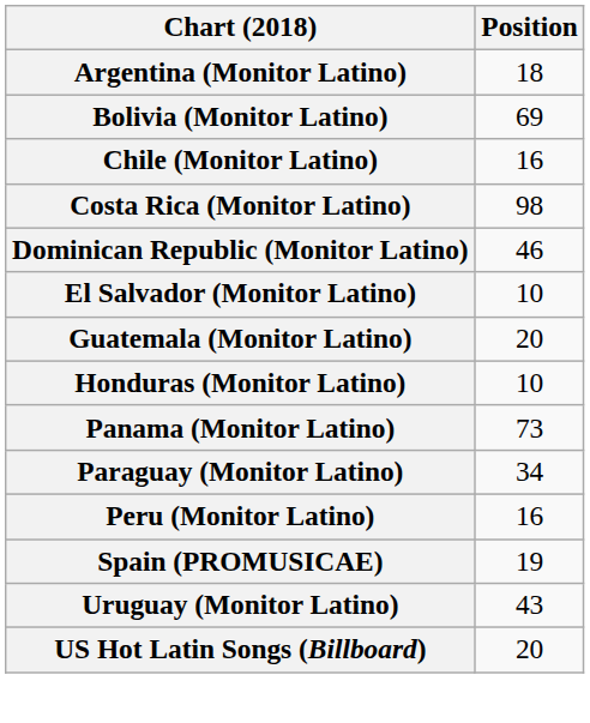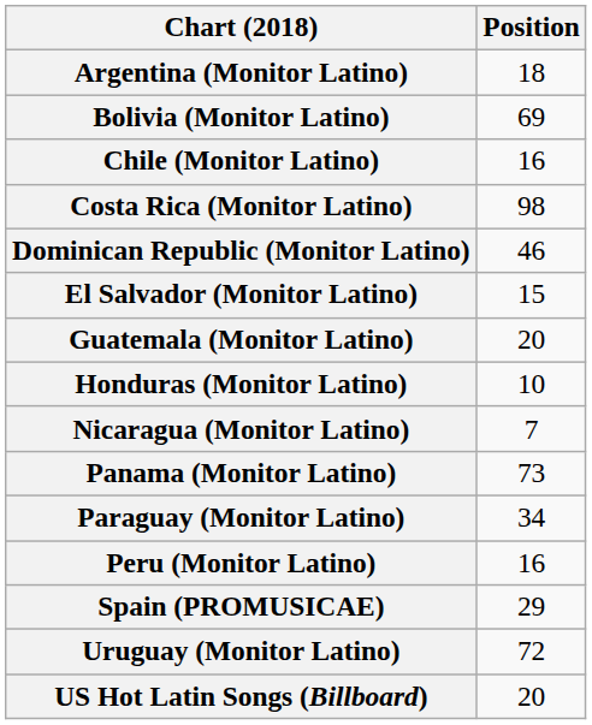 <table class="wikitable plainrowheaders sortable" style="text-align:center">
 <tr>
 <th scope="col">Chart (2018)</th>
 <th scope="col">Position</th>
 </tr>
 <tr>
 <th scope="row">Argentina (Monitor Latino)</th>
 <td>18</td>
 </tr>
 <tr>
 <th scope="row">Bolivia (Monitor Latino)</th>
 <td>69</td>
 </tr>
 <tr>
 <th scope="row">Chile (Monitor Latino)</th>
 <td>16</td>
 </tr>
 <tr>
 <th scope="row">Costa Rica (Monitor Latino)</th>
 <td>98</td>
 </tr>
 <tr>
 <th scope="row">Dominican Republic (Monitor Latino)</th>
 <td>46</td>
 </tr>
 <tr>
 <th scope="row">El Salvador (Monitor Latino)</th>
-<td>10</td>
+<td>15</td>
 </tr>
 <tr>
 <th scope="row">Guatemala (Monitor Latino)</th>
 <td>20</td>
 </tr>
 <tr>
 <th scope="row">Honduras (Monitor Latino)</th>
 <td>10</td>
+</tr>
+<tr>
+<th scope="row">Nicaragua (Monitor Latino)</th>
+<td>7</td>
 </tr>
 <tr>
 <th scope="row">Panama (Monitor Latino)</th>
 <td>73</td>
 </tr>
 <tr>
 <th scope="row">Paraguay (Monitor Latino)</th>
 <td>34</td>
 </tr>
 <tr>
 <th scope="row">Peru (Monitor Latino)</th>
 <td>16</td>
 </tr>
 <tr>
 <th scope="row">Spain (PROMUSICAE)</th>
-<td>19</td>
+<td>29</td>
 </tr>
 <tr>
 <th scope="row">Uruguay (Monitor Latino)</th>
-<td>43</td>
+<td>72</td>
 </tr>
 <tr>
 <th scope="row">US Hot Latin Songs (<em>Billboard</em>)</th>
 <td>20</td>
 </tr>
 </table>
